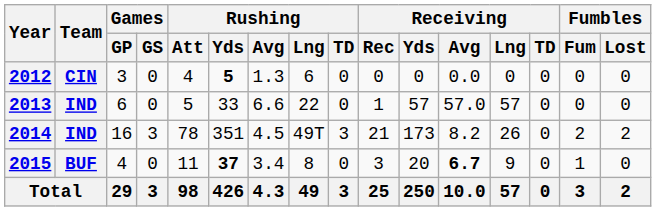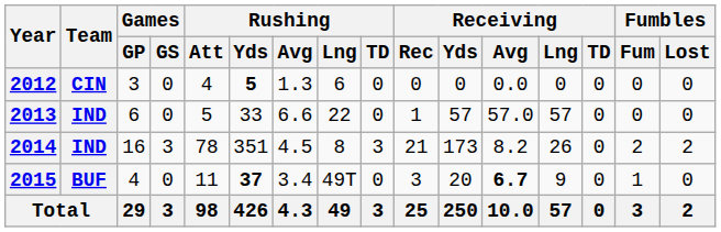 <table class=wikitable style="text-align:center;">
 <tr>
 <th rowspan="2">Year</th>
 <th rowspan="2">Team</th>
 <th colspan="2">Games</th>
 <th colspan="5">Rushing</th>
 <th colspan="5">Receiving</th>
 <th colspan="2">Fumbles</th>
 </tr>
 <tr>
 <th>GP</th>
 <th>GS</th>
 <th>Att</th>
 <th>Yds</th>
 <th>Avg</th>
 <th>Lng</th>
 <th>TD</th>
 <th>Rec</th>
 <th>Yds</th>
 <th>Avg</th>
 <th>Lng</th>
 <th>TD</th>
 <th>Fum</th>
 <th>Lost</th>
 </tr>
 <tr>
 <th><a href='#'>2012</a></th>
 <th><a href='#'>CIN</a></th>
 <td>3</td>
 <td>0</td>
 <td>4</td>
 <td><strong>5</strong></td>
 <td>1.3</td>
 <td>6</td>
 <td>0</td>
 <td>0</td>
 <td>0</td>
 <td>0.0</td>
 <td>0</td>
 <td>0</td>
 <td>0</td>
 <td>0</td>
 </tr>
 <tr>
 <th><a href='#'>2013</a></th>
 <th><a href='#'>IND</a></th>
 <td>6</td>
 <td>0</td>
 <td>5</td>
 <td>33</td>
 <td>6.6</td>
 <td>22</td>
 <td>0</td>
 <td>1</td>
 <td>57</td>
 <td>57.0</td>
 <td>57</td>
 <td>0</td>
 <td>0</td>
 <td>0</td>
 </tr>
 <tr>
 <th><a href='#'>2014</a></th>
 <th><a href='#'>IND</a></th>
 <td>16</td>
 <td>3</td>
 <td>78</td>
 <td>351</td>
 <td>4.5</td>
-<td>49T</td>
+<td>8</td>
 <td>3</td>
 <td>21</td>
 <td>173</td>
 <td>8.2</td>
 <td>26</td>
 <td>0</td>
 <td>2</td>
 <td>2</td>
 </tr>
 <tr>
 <th><a href='#'>2015</a></th>
 <th><a href='#'>BUF</a></th>
 <td>4</td>
 <td>0</td>
 <td>11</td>
 <td><strong>37</strong></td>
 <td>3.4</td>
-<td>8</td>
+<td>49T</td>
 <td>0</td>
 <td>3</td>
 <td>20</td>
 <td><strong>6.7</strong></td>
 <td>9</td>
 <td>0</td>
 <td>1</td>
 <td>0</td>
 </tr>
 <tr>
 <th colspan="2">Total</th>
 <th>29</th>
 <th>3</th>
 <th>98</th>
 <th>426</th>
 <th>4.3</th>
 <th>49</th>
 <th>3</th>
 <th>25</th>
 <th>250</th>
 <th>10.0</th>
 <th>57</th>
 <th>0</th>
 <th>3</th>
 <th>2</th>
 </tr>
 </table>
